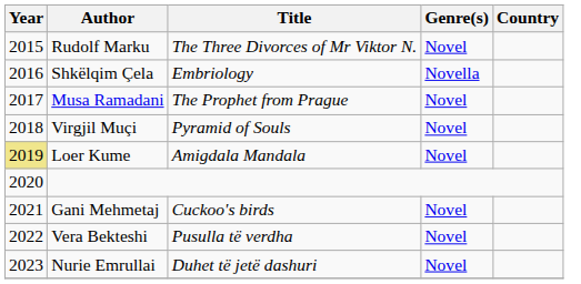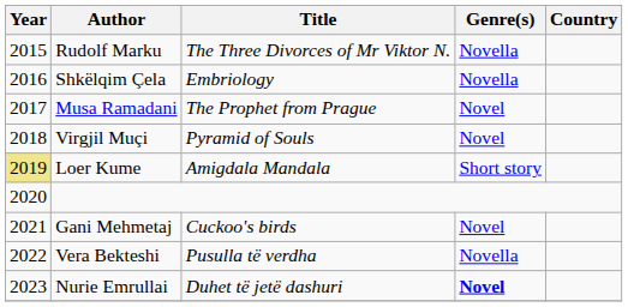 <table class="wikitable sortable">
 <tr>
 <th>Year</th>
 <th>Author</th>
 <th>Title</th>
 <th>Genre(s)</th>
 <th>Country</th>
 </tr>
 <tr>
 <td>2015</td>
 <td>Rudolf Marku</td>
 <td><em>The Three Divorces of Mr Viktor N.</em></td>
-<td><a href='#'>Novel</a></td>
+<td><a href='#'>Novella</a></td>
 <td></td>
 </tr>
 <tr>
 <td>2016</td>
 <td>Shkëlqim Çela</td>
 <td><em>Embriology</em></td>
 <td><a href='#'>Novella</a></td>
 <td></td>
 </tr>
 <tr>
 <td>2017</td>
 <td><a href='#'>Musa Ramadani</a></td>
 <td><em>The Prophet from Prague</em></td>
 <td><a href='#'>Novel</a></td>
 <td></td>
 </tr>
 <tr>
 <td>2018</td>
 <td>Virgjil Muçi</td>
 <td><em>Pyramid of Souls</em></td>
 <td><a href='#'>Novel</a></td>
 <td></td>
 </tr>
 <tr>
 <td style="background: khaki;">2019</td>
 <td>Loer Kume</td>
 <td><em>Amigdala Mandala</em></td>
-<td><a href='#'>Novel</a></td>
+<td><a href='#'>Short story</a></td>
 <td></td>
 </tr>
 <tr>
 <td>2020</td>
 <td colspan="7" align=center></td>
 </tr>
 <tr>
 <td>2021</td>
 <td>Gani Mehmetaj</td>
 <td><em>Cuckoo's birds</em></td>
 <td><a href='#'>Novel</a></td>
 <td></td>
 </tr>
 <tr>
 <td>2022</td>
 <td>Vera Bekteshi</td>
 <td><em>Pusulla të verdha</em></td>
-<td><a href='#'>Novel</a></td>
+<td><a href='#'>Novella</a></td>
 <td></td>
 </tr>
 <tr>
 <td>2023</td>
 <td>Nurie Emrullai </td>
 <td><em>Duhet të jetë dashuri</em></td>
-<td><a href='#'>Novel</a></td>
+<td><strong><a href='#'>Novel</a></strong></td>
 <td></td>
 </tr>
 <tr>
 </tr>
 </table>
